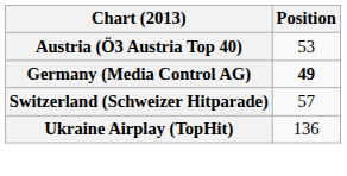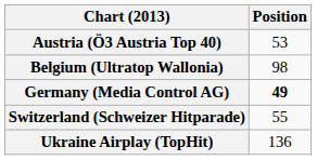 <table class="wikitable sortable plainrowheaders" style="text-align:center;">
 <tr>
 <th scope="col">Chart (2013)</th>
 <th scope="col">Position</th>
 </tr>
 <tr>
 <th scope="row">Austria (Ö3 Austria Top 40)</th>
 <td style="text-align:center;">53</td>
 </tr>
 <tr>
+<th scope="row">Belgium (Ultratop Wallonia)</th>
+<td style="text-align:center;">98</td>
+</tr>
+<tr>
 <th scope="row">Germany (Media Control AG)</th>
 <td style="text-align:center;"><strong>49</strong></td>
 </tr>
 <tr>
 <th scope="row">Switzerland (Schweizer Hitparade)</th>
-<td style="text-align:center;">57</td>
+<td style="text-align:center;">55</td>
 </tr>
 <tr>
 <th scope="row">Ukraine Airplay (TopHit)</th>
 <td>136</td>
 </tr>
 </table>
